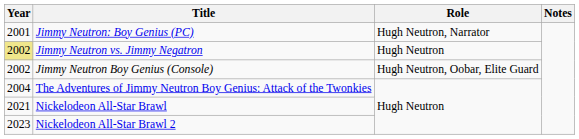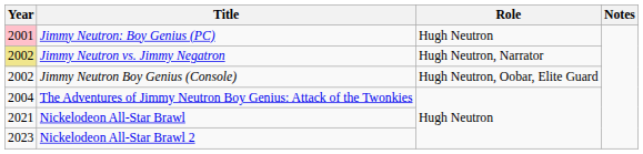 <table class="wikitable sortable">
 <tr>
 <th>Year</th>
 <th>Title</th>
 <th>Role</th>
 <th>Notes</th>
 </tr>
 <tr>
-<td>2001</td>
+<td style="background: pink;">2001</td>
 <td><em><a href='#'>Jimmy Neutron: Boy Genius (PC)</a></em></td>
-<td>Hugh Neutron, Narrator</td>
+<td>Hugh Neutron</td>
 <td rowspan="6"></td>
 </tr>
 <tr>
 <td style="background: khaki;">2002</td>
 <td><em><a href='#'>Jimmy Neutron vs. Jimmy Negatron</a></em></td>
-<td>Hugh Neutron</td>
+<td>Hugh Neutron, Narrator</td>
 </tr>
 <tr>
 <td>2002</td>
 <td><em>Jimmy Neutron Boy Genius (Console)</td>
 <td>Hugh Neutron, Oobar, Elite Guard</td>
 </tr>
 <tr>
 <td>2004</td>
 <td></em><a href='#'>The Adventures of Jimmy Neutron Boy Genius: Attack of the Twonkies</a><em></td>
 <td Rowspan="3">Hugh Neutron</td>
 </tr>
 <tr>
 <td>2021</td>
 <td></em><a href='#'>Nickelodeon All-Star Brawl</a><em></td>
 </tr>
 <tr>
 <td>2023</td>
 <td></em><a href='#'>Nickelodeon All-Star Brawl 2</a><em></td>
 </tr>
 </table>
